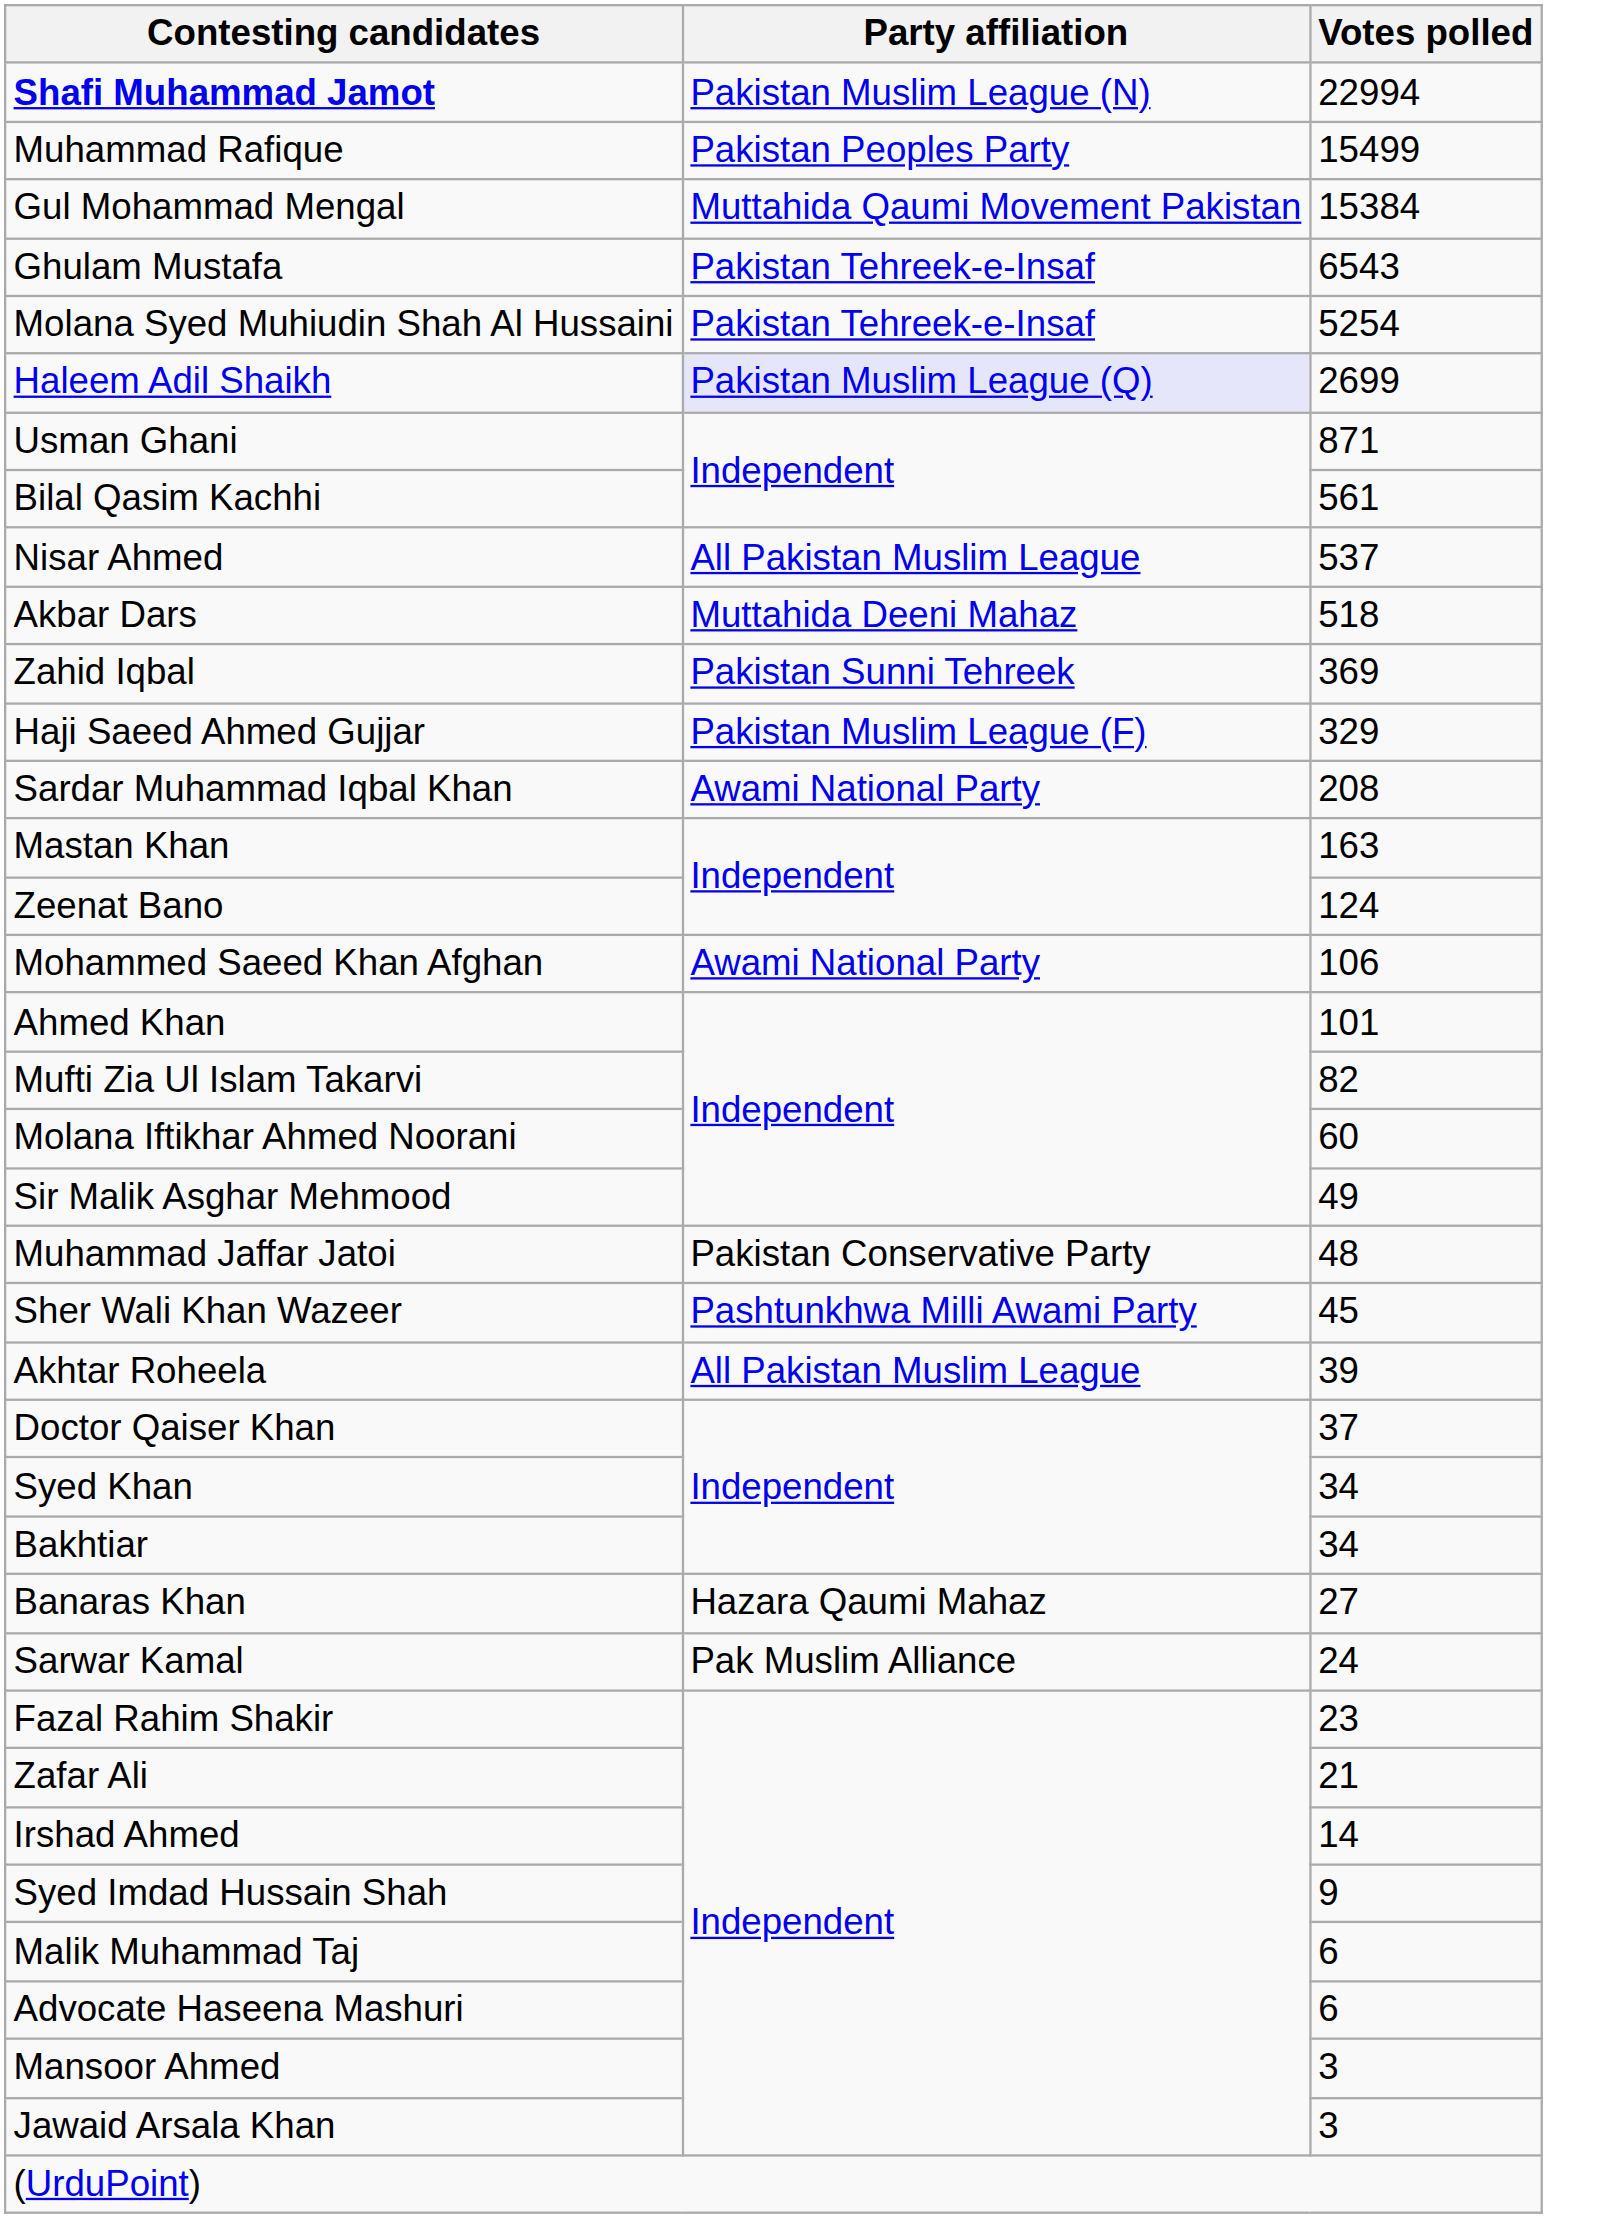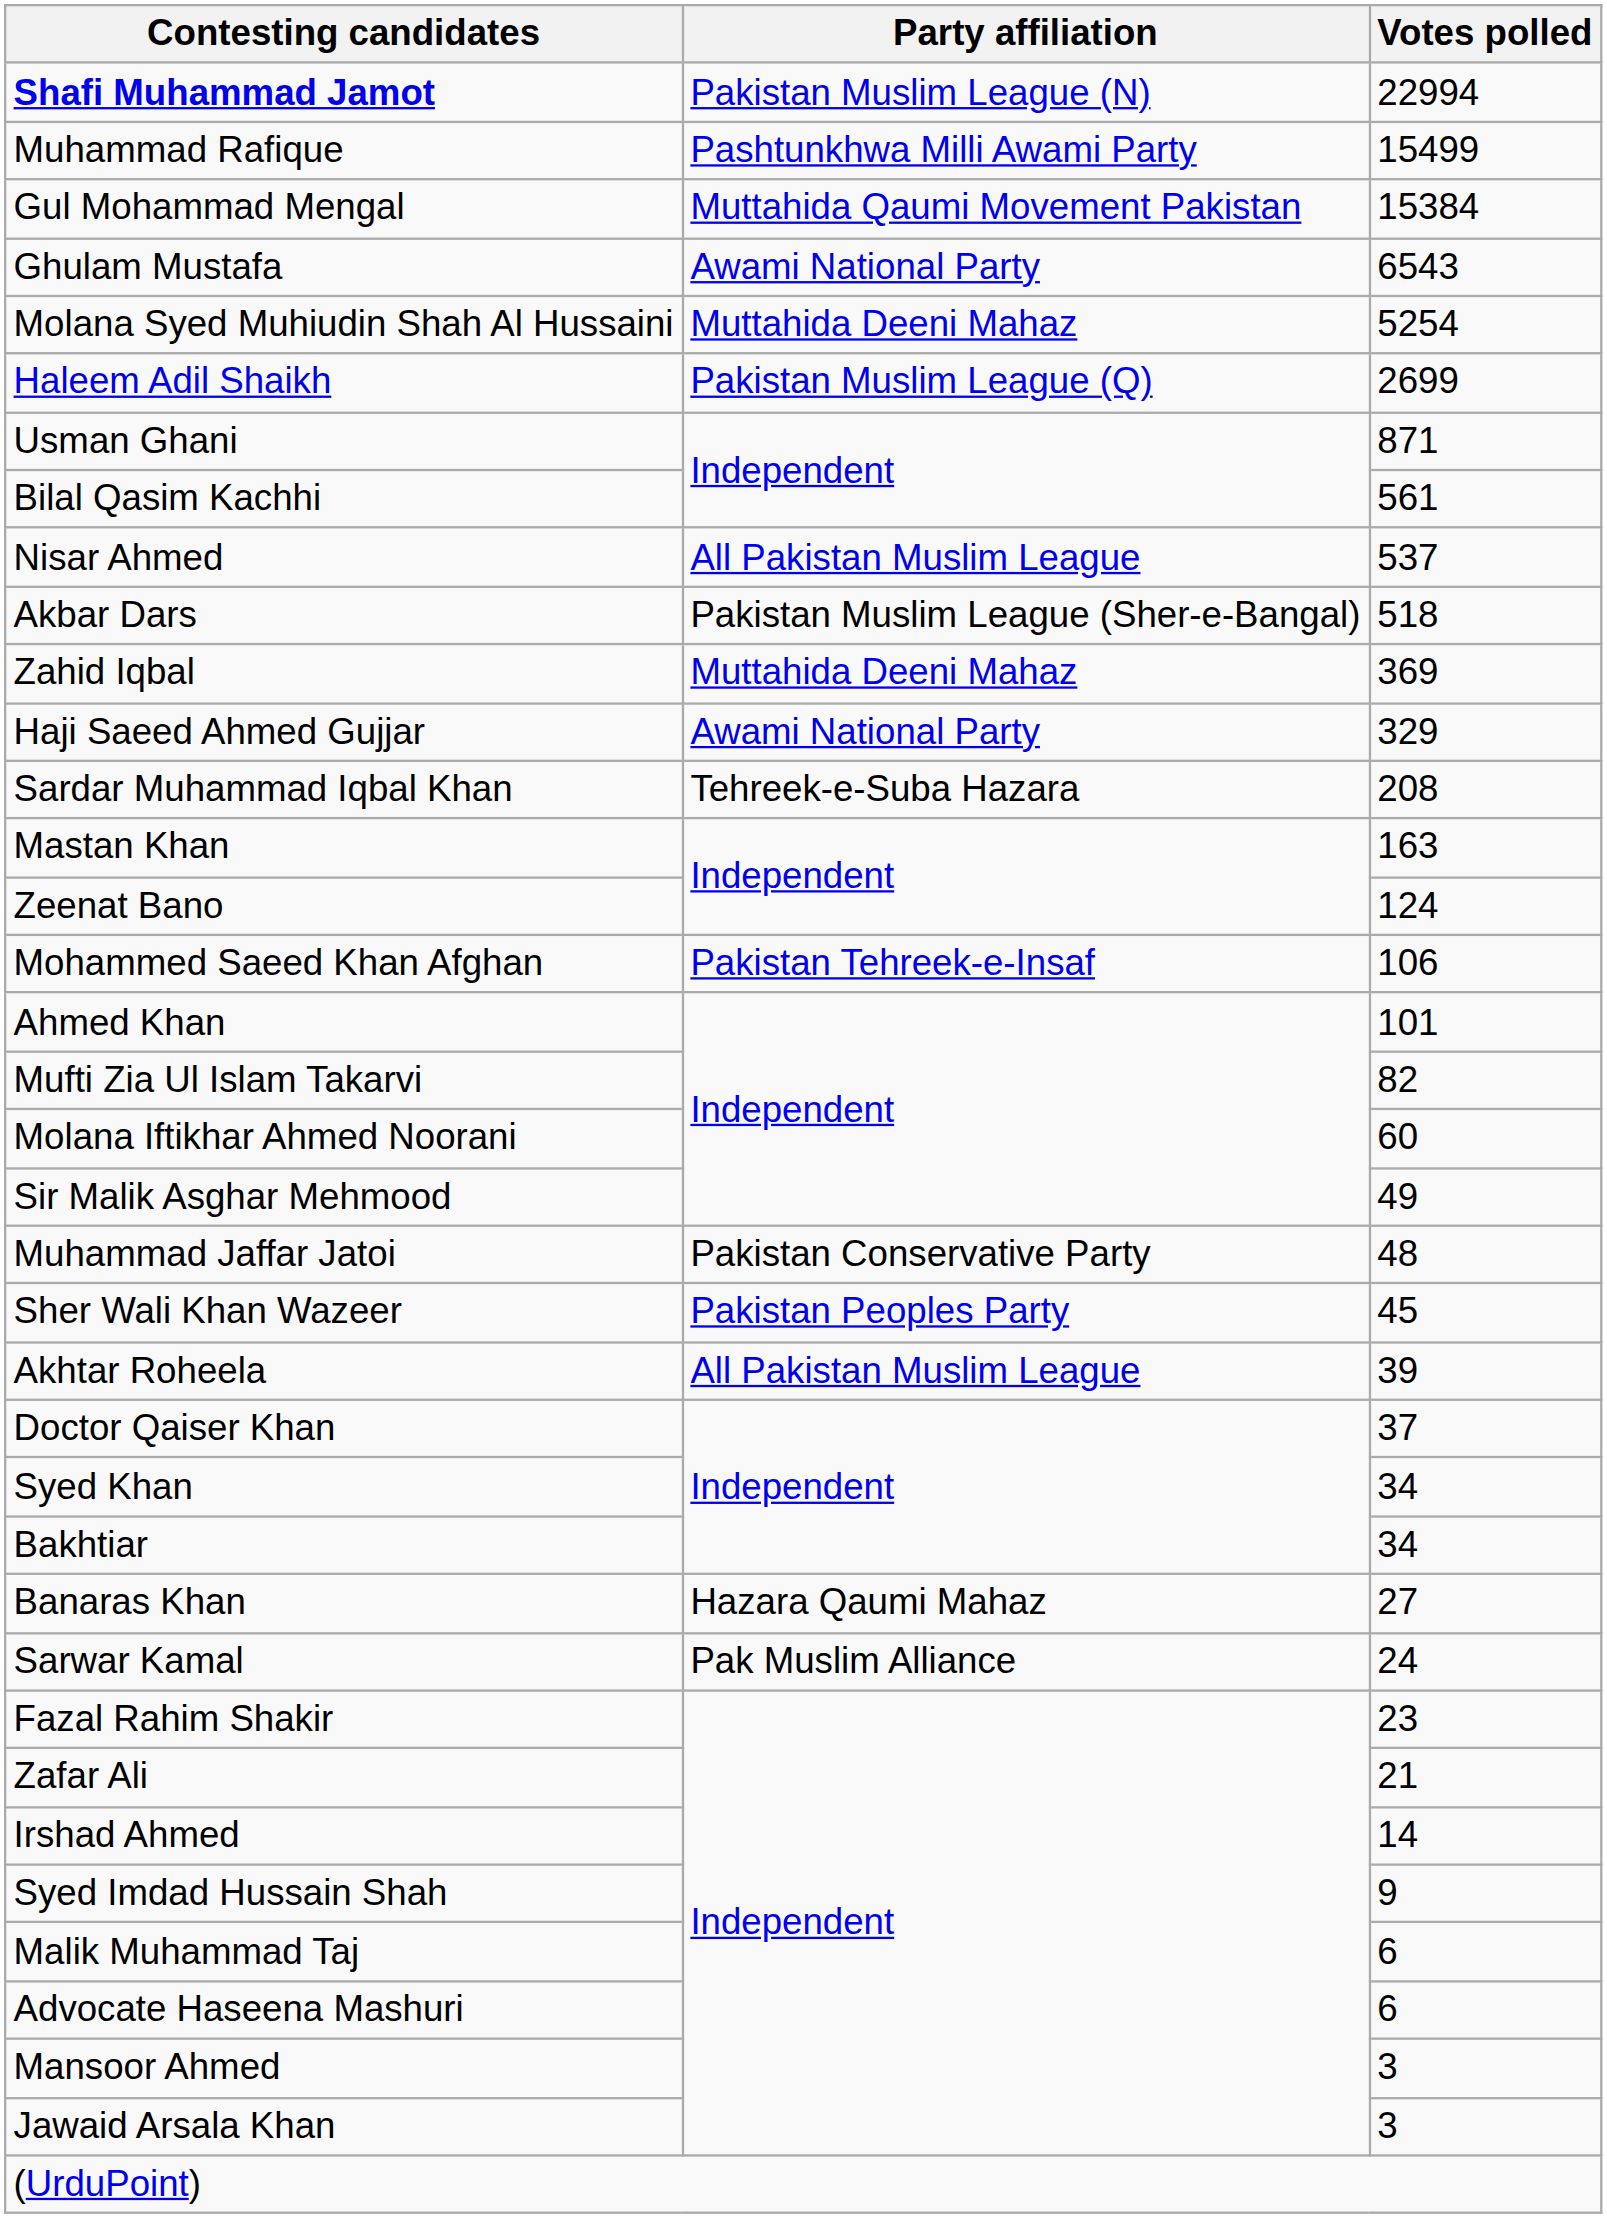 <table class="wikitable sortable">
 <tr>
 <th>Contesting candidates</th>
 <th>Party affiliation</th>
 <th>Votes polled</th>
 </tr>
 <tr>
 <td><strong><a href='#'>Shafi Muhammad Jamot</a></strong></td>
 <td> <a href='#'>Pakistan Muslim League (N)</a></td>
 <td>22994</td>
 </tr>
 <tr>
 <td>Muhammad Rafique</td>
-<td> <a href='#'>Pakistan Peoples Party</a></td>
+<td> <a href='#'>Pashtunkhwa Milli Awami Party</a></td>
 <td>15499</td>
 </tr>
 <tr>
 <td>Gul Mohammad Mengal</td>
 <td> <a href='#'>Muttahida Qaumi Movement Pakistan</a></td>
 <td>15384</td>
 </tr>
 <tr>
 <td>Ghulam Mustafa</td>
-<td> <a href='#'>Pakistan Tehreek-e-Insaf</a></td>
+<td> <a href='#'>Awami National Party</a></td>
 <td>6543</td>
 </tr>
 <tr>
 <td>Molana Syed Muhiudin Shah Al Hussaini</td>
-<td> <a href='#'>Pakistan Tehreek-e-Insaf</a></td>
+<td><a href='#'>Muttahida Deeni Mahaz</a></td>
 <td>5254</td>
 </tr>
 <tr>
 <td><a href='#'>Haleem Adil Shaikh</a></td>
-<td style="background: lavender;"> <a href='#'>Pakistan Muslim League (Q)</a></td>
+<td> <a href='#'>Pakistan Muslim League (Q)</a></td>
 <td>2699</td>
 </tr>
 <tr>
 <td>Usman Ghani</td>
 <td rowspan="2"><a href='#'>Independent</a></td>
 <td>871</td>
 </tr>
 <tr>
 <td>Bilal Qasim Kachhi</td>
 <td>561</td>
 </tr>
 <tr>
 <td>Nisar Ahmed</td>
 <td> <a href='#'>All Pakistan Muslim League</a></td>
 <td>537</td>
 </tr>
 <tr>
 <td>Akbar Dars</td>
-<td><a href='#'>Muttahida Deeni Mahaz</a></td>
+<td>Pakistan Muslim League (Sher-e-Bangal)</td>
 <td>518</td>
 </tr>
 <tr>
 <td>Zahid Iqbal</td>
-<td><a href='#'>Pakistan Sunni Tehreek</a></td>
+<td><a href='#'>Muttahida Deeni Mahaz</a></td>
 <td>369</td>
 </tr>
 <tr>
 <td>Haji Saeed Ahmed Gujjar</td>
-<td> <a href='#'>Pakistan Muslim League (F)</a></td>
+<td> <a href='#'>Awami National Party</a></td>
 <td>329</td>
 </tr>
 <tr>
 <td>Sardar Muhammad Iqbal Khan</td>
-<td> <a href='#'>Awami National Party</a></td>
+<td>Tehreek-e-Suba Hazara</td>
 <td>208</td>
 </tr>
 <tr>
 <td>Mastan Khan</td>
 <td rowspan="2"><a href='#'>Independent</a></td>
 <td>163</td>
 </tr>
 <tr>
 <td>Zeenat Bano</td>
 <td>124</td>
 </tr>
 <tr>
 <td>Mohammed Saeed Khan Afghan</td>
-<td> <a href='#'>Awami National Party</a></td>
+<td> <a href='#'>Pakistan Tehreek-e-Insaf</a></td>
 <td>106</td>
 </tr>
 <tr>
 <td>Ahmed Khan</td>
 <td rowspan="4"><a href='#'>Independent</a></td>
 <td>101</td>
 </tr>
 <tr>
 <td>Mufti Zia Ul Islam Takarvi</td>
 <td>82</td>
 </tr>
 <tr>
 <td>Molana Iftikhar Ahmed Noorani</td>
 <td>60</td>
 </tr>
 <tr>
 <td>Sir Malik Asghar Mehmood</td>
 <td>49</td>
 </tr>
 <tr>
 <td>Muhammad Jaffar Jatoi</td>
 <td>Pakistan Conservative Party</td>
 <td>48</td>
 </tr>
 <tr>
 <td>Sher Wali Khan Wazeer</td>
-<td> <a href='#'>Pashtunkhwa Milli Awami Party</a></td>
+<td> <a href='#'>Pakistan Peoples Party</a></td>
 <td>45</td>
 </tr>
 <tr>
 <td>Akhtar Roheela</td>
 <td> <a href='#'>All Pakistan Muslim League</a></td>
 <td>39</td>
 </tr>
 <tr>
 <td>Doctor Qaiser Khan</td>
 <td rowspan="3"><a href='#'>Independent</a></td>
 <td>37</td>
 </tr>
 <tr>
 <td>Syed Khan</td>
 <td>34</td>
 </tr>
 <tr>
 <td>Bakhtiar</td>
 <td>34</td>
 </tr>
 <tr>
 <td>Banaras Khan</td>
 <td>Hazara Qaumi Mahaz</td>
 <td>27</td>
 </tr>
 <tr>
 <td>Sarwar Kamal</td>
 <td>Pak Muslim Alliance</td>
 <td>24</td>
 </tr>
 <tr>
 <td>Fazal Rahim Shakir</td>
 <td rowspan="8"><a href='#'>Independent</a></td>
 <td>23</td>
 </tr>
 <tr>
 <td>Zafar Ali</td>
 <td>21</td>
 </tr>
 <tr>
 <td>Irshad Ahmed</td>
 <td>14</td>
 </tr>
 <tr>
 <td>Syed Imdad Hussain Shah</td>
 <td>9</td>
 </tr>
 <tr>
 <td>Malik Muhammad Taj</td>
 <td>6</td>
 </tr>
 <tr>
 <td>Advocate Haseena Mashuri</td>
 <td>6</td>
 </tr>
 <tr>
 <td>Mansoor Ahmed</td>
 <td>3</td>
 </tr>
 <tr>
 <td>Jawaid Arsala Khan</td>
 <td>3</td>
 </tr>
 <tr>
 <td colspan="3"> (<a href='#'>UrduPoint</a>)</td>
 </tr>
 </table>
